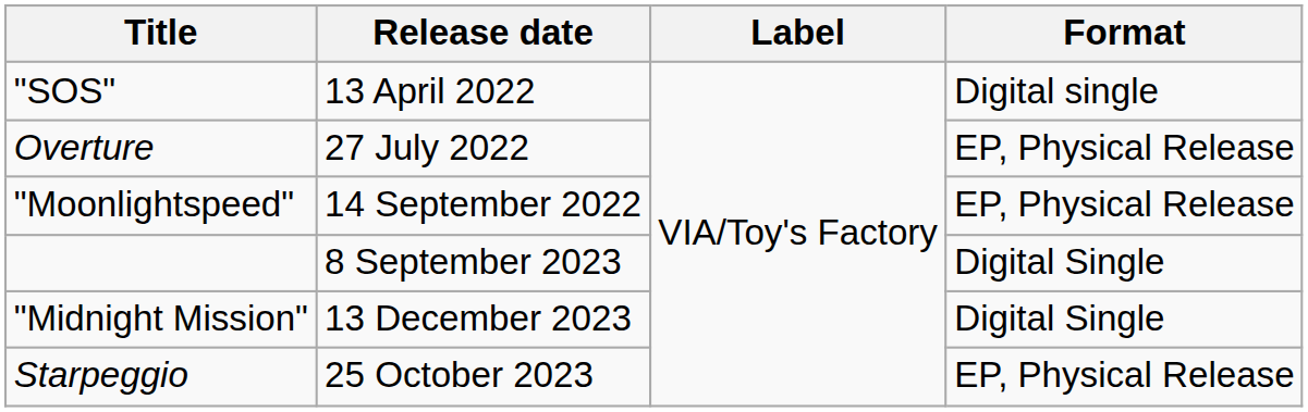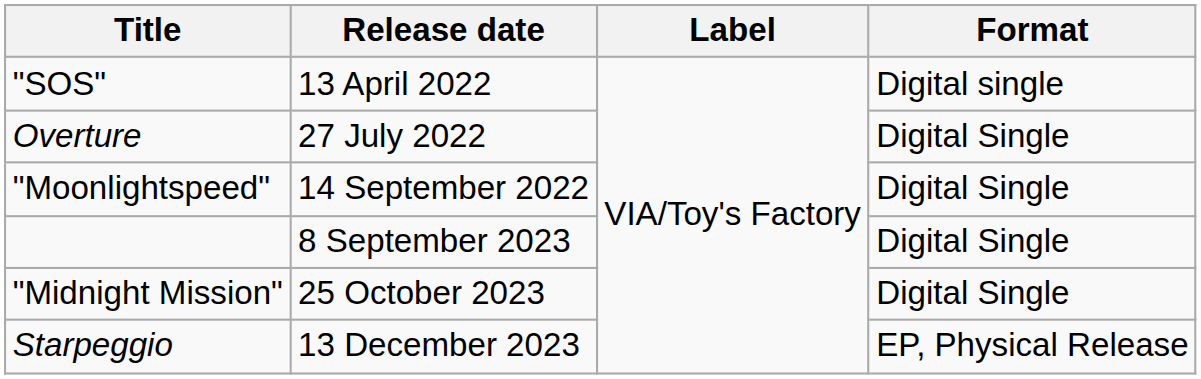 <table class="wikitable">
 <tr>
 <th>Title</th>
 <th>Release date</th>
 <th>Label</th>
 <th>Format</th>
 </tr>
 <tr>
 <td align="left">"SOS"</td>
 <td align="left">13 April 2022</td>
 <td rowspan="6" align="left">VIA/Toy's Factory</td>
 <td align="left">Digital single</td>
 </tr>
 <tr>
 <td><em>Overture</em></td>
 <td>27 July 2022</td>
-<td>EP, Physical Release</td>
+<td>Digital Single</td>
 </tr>
 <tr>
 <td>"Moonlightspeed"</td>
 <td>14 September 2022</td>
-<td>EP, Physical Release</td>
+<td>Digital Single</td>
 </tr>
 <tr>
 <td></td>
 <td>8 September 2023</td>
 <td>Digital Single</td>
 </tr>
 <tr>
 <td>"Midnight Mission"</td>
-<td>13 December 2023</td>
+<td>25 October 2023</td>
 <td>Digital Single</td>
 </tr>
 <tr>
 <td><em>Starpeggio</em></td>
-<td>25 October 2023</td>
+<td>13 December 2023</td>
 <td>EP, Physical Release</td>
 </tr>
 </table>
